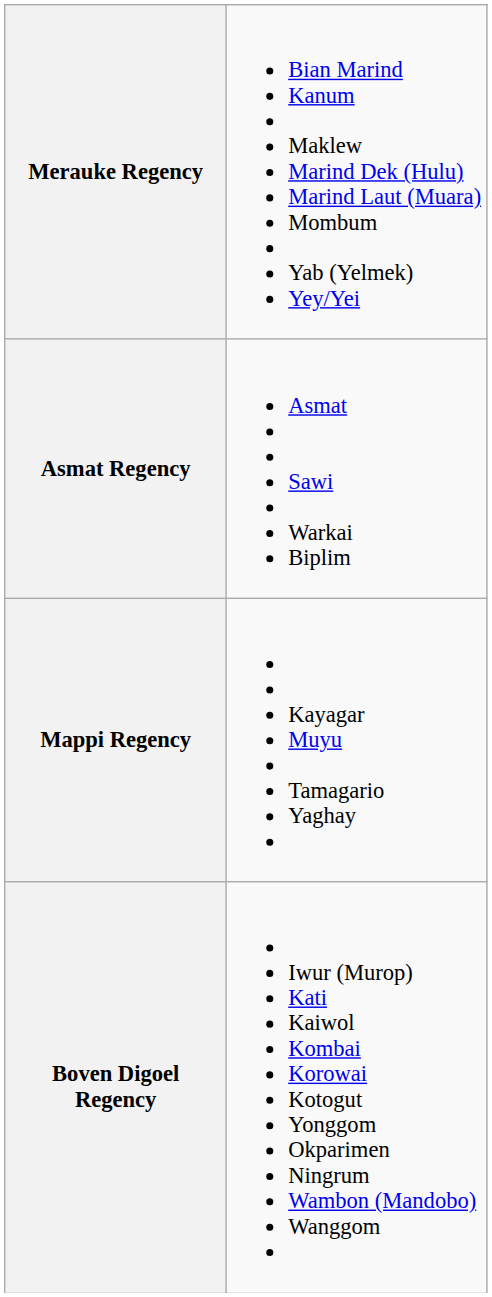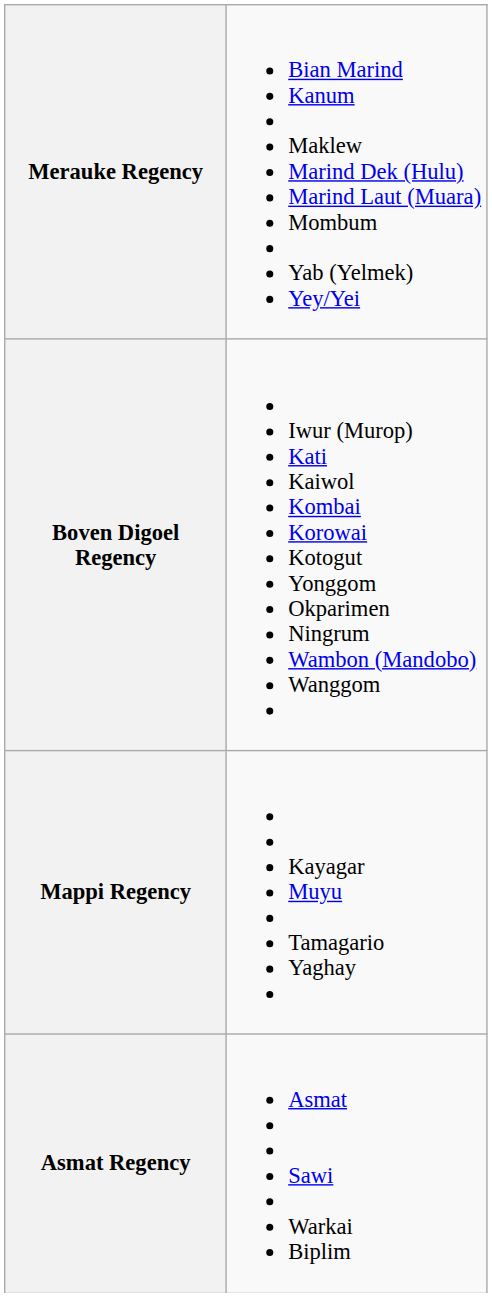 <table class="wikitable">
 <tr>
 <th width=150px>Merauke Regency</th>
 <td><br><ul><li><a href='#'>Bian Marind</a></li><li><a href='#'>Kanum</a></li><li></li><li>Maklew</li><li><a href='#'>Marind Dek (Hulu)</a></li><li><a href='#'>Marind Laut (Muara)</a></li><li>Mombum</li><li></li><li>Yab (Yelmek)</li><li><a href='#'>Yey/Yei</a></li></ul></td>
 </tr>
 <tr>
-<th>Asmat Regency</th>
-<td><br><ul><li><a href='#'>Asmat</a></li><li></li><li></li><li><a href='#'>Sawi</a></li><li></li><li>Warkai</li><li>Biplim</li></ul></td>
+<th>Boven Digoel Regency</th>
+<td><br><ul><li></li><li>Iwur (Murop)</li><li><a href='#'>Kati</a></li><li>Kaiwol</li><li><a href='#'>Kombai</a></li><li><a href='#'>Korowai</a></li><li>Kotogut</li><li>Yonggom</li><li>Okparimen</li><li>Ningrum</li><li><a href='#'>Wambon (Mandobo)</a></li><li>Wanggom</li><li></li></ul></td>
 </tr>
 <tr>
 <th>Mappi Regency</th>
 <td><br><ul><li></li><li></li><li>Kayagar</li><li><a href='#'>Muyu</a></li><li></li><li>Tamagario</li><li>Yaghay</li><li></li></ul></td>
 </tr>
 <tr>
-<th>Boven Digoel Regency</th>
-<td><br><ul><li></li><li>Iwur (Murop)</li><li><a href='#'>Kati</a></li><li>Kaiwol</li><li><a href='#'>Kombai</a></li><li><a href='#'>Korowai</a></li><li>Kotogut</li><li>Yonggom</li><li>Okparimen</li><li>Ningrum</li><li><a href='#'>Wambon (Mandobo)</a></li><li>Wanggom</li><li></li></ul></td>
+<th>Asmat Regency</th>
+<td><br><ul><li><a href='#'>Asmat</a></li><li></li><li></li><li><a href='#'>Sawi</a></li><li></li><li>Warkai</li><li>Biplim</li></ul></td>
 </tr>
 </table>
